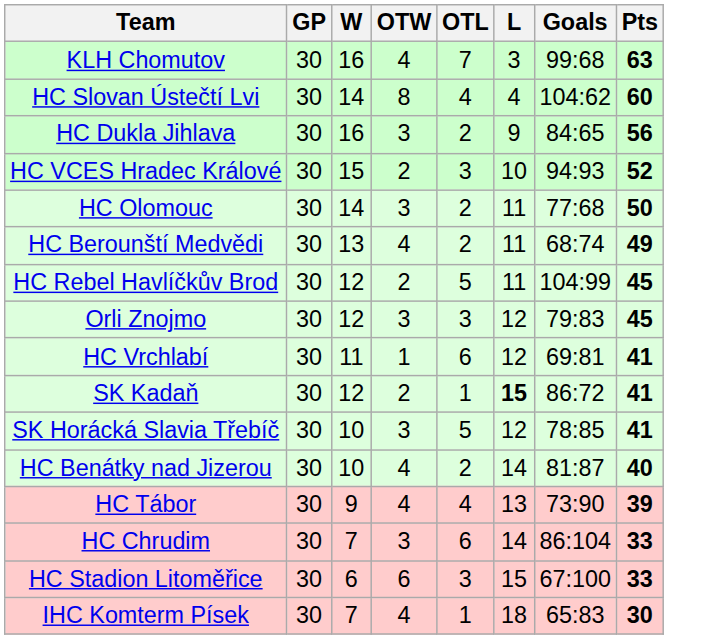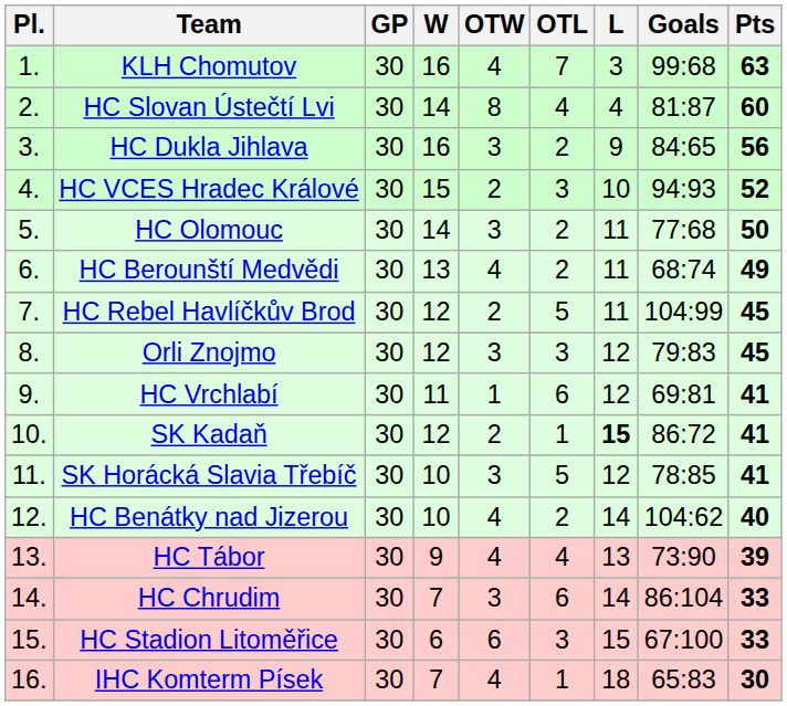 <table class="wikitable">
 <tr align="center" bgcolor="#efefef">
+<th width="20">Pl.</th>
 <th>Team</th>
 <th>GP</th>
 <th width="20">W</th>
 <th width="20">OTW</th>
 <th width="20">OTL</th>
 <th width="20">L</th>
 <th width="40">Goals</th>
 <th width="20">Pts</th>
 </tr>
 <tr align="center" bgcolor="#ccffcc">
+<td>1.</td>
 <td><a href='#'>KLH Chomutov</a></td>
 <td>30</td>
 <td>16</td>
 <td>4</td>
 <td>7</td>
 <td>3</td>
 <td>99:68</td>
 <td><strong>63</strong></td>
 </tr>
 <tr align="center" bgcolor="#ccffcc">
+<td>2.</td>
 <td><a href='#'>HC Slovan Ústečtí Lvi</a></td>
 <td>30</td>
 <td>14</td>
 <td>8</td>
 <td>4</td>
 <td>4</td>
-<td>104:62</td>
+<td>81:87</td>
 <td><strong>60</strong></td>
 </tr>
 <tr align="center" bgcolor="#ccffcc">
+<td>3.</td>
 <td><a href='#'>HC Dukla Jihlava</a></td>
 <td>30</td>
 <td>16</td>
 <td>3</td>
 <td>2</td>
 <td>9</td>
 <td>84:65</td>
 <td><strong>56</strong></td>
 </tr>
 <tr align="center" bgcolor="#ccffcc">
+<td>4.</td>
 <td><a href='#'>HC VCES Hradec Králové</a></td>
 <td>30</td>
 <td>15</td>
 <td>2</td>
 <td>3</td>
 <td>10</td>
 <td>94:93</td>
 <td><strong>52</strong></td>
 </tr>
 <tr align="center" bgcolor="#ddffdd">
+<td>5.</td>
 <td><a href='#'>HC Olomouc</a></td>
 <td>30</td>
 <td>14</td>
 <td>3</td>
 <td>2</td>
 <td>11</td>
 <td>77:68</td>
 <td><strong>50</strong></td>
 </tr>
 <tr align="center" bgcolor="#ddffdd">
+<td>6.</td>
 <td><a href='#'>HC Berounští Medvědi</a></td>
 <td>30</td>
 <td>13</td>
 <td>4</td>
 <td>2</td>
 <td>11</td>
 <td>68:74</td>
 <td><strong>49</strong></td>
 </tr>
 <tr align="center" bgcolor="#ddffdd">
+<td>7.</td>
 <td><a href='#'>HC Rebel Havlíčkův Brod</a></td>
 <td>30</td>
 <td>12</td>
 <td>2</td>
 <td>5</td>
 <td>11</td>
 <td>104:99</td>
 <td><strong>45</strong></td>
 </tr>
 <tr align="center" bgcolor="#ddffdd">
+<td>8.</td>
 <td><a href='#'>Orli Znojmo</a></td>
 <td>30</td>
 <td>12</td>
 <td>3</td>
 <td>3</td>
 <td>12</td>
 <td>79:83</td>
 <td><strong>45</strong></td>
 </tr>
 <tr align="center" bgcolor="#ddffdd">
+<td>9.</td>
 <td><a href='#'>HC Vrchlabí</a></td>
 <td>30</td>
 <td>11</td>
 <td>1</td>
 <td>6</td>
 <td>12</td>
 <td>69:81</td>
 <td><strong>41</strong></td>
 </tr>
 <tr align="center" bgcolor="#ddffdd">
+<td>10.</td>
 <td><a href='#'>SK Kadaň</a></td>
 <td>30</td>
 <td>12</td>
 <td>2</td>
 <td>1</td>
 <td><strong>15</strong></td>
 <td>86:72</td>
 <td><strong>41</strong></td>
 </tr>
 <tr align="center" bgcolor="#ddffdd">
+<td>11.</td>
 <td><a href='#'>SK Horácká Slavia Třebíč</a></td>
 <td>30</td>
 <td>10</td>
 <td>3</td>
 <td>5</td>
 <td>12</td>
 <td>78:85</td>
 <td><strong>41</strong></td>
 </tr>
 <tr align="center" bgcolor="#ddffdd">
+<td>12.</td>
 <td><a href='#'>HC Benátky nad Jizerou</a></td>
 <td>30</td>
 <td>10</td>
 <td>4</td>
 <td>2</td>
 <td>14</td>
-<td>81:87</td>
+<td>104:62</td>
 <td><strong>40</strong></td>
 </tr>
 <tr align="center" bgcolor="#ffcccc">
+<td>13.</td>
 <td><a href='#'>HC Tábor</a></td>
 <td>30</td>
 <td>9</td>
 <td>4</td>
 <td>4</td>
 <td>13</td>
 <td>73:90</td>
 <td><strong>39</strong></td>
 </tr>
 <tr align="center" bgcolor="#ffcccc">
+<td>14.</td>
 <td><a href='#'>HC Chrudim</a></td>
 <td>30</td>
 <td>7</td>
 <td>3</td>
 <td>6</td>
 <td>14</td>
 <td>86:104</td>
 <td><strong>33</strong></td>
 </tr>
 <tr align="center" bgcolor="#ffcccc">
+<td>15.</td>
 <td><a href='#'>HC Stadion Litoměřice</a></td>
 <td>30</td>
 <td>6</td>
 <td>6</td>
 <td>3</td>
 <td>15</td>
 <td>67:100</td>
 <td><strong>33</strong></td>
 </tr>
 <tr align="center" bgcolor="#ffcccc">
+<td>16.</td>
 <td><a href='#'>IHC Komterm Písek</a></td>
 <td>30</td>
 <td>7</td>
 <td>4</td>
 <td>1</td>
 <td>18</td>
 <td>65:83</td>
 <td><strong>30</strong></td>
 </tr>
 </table>
